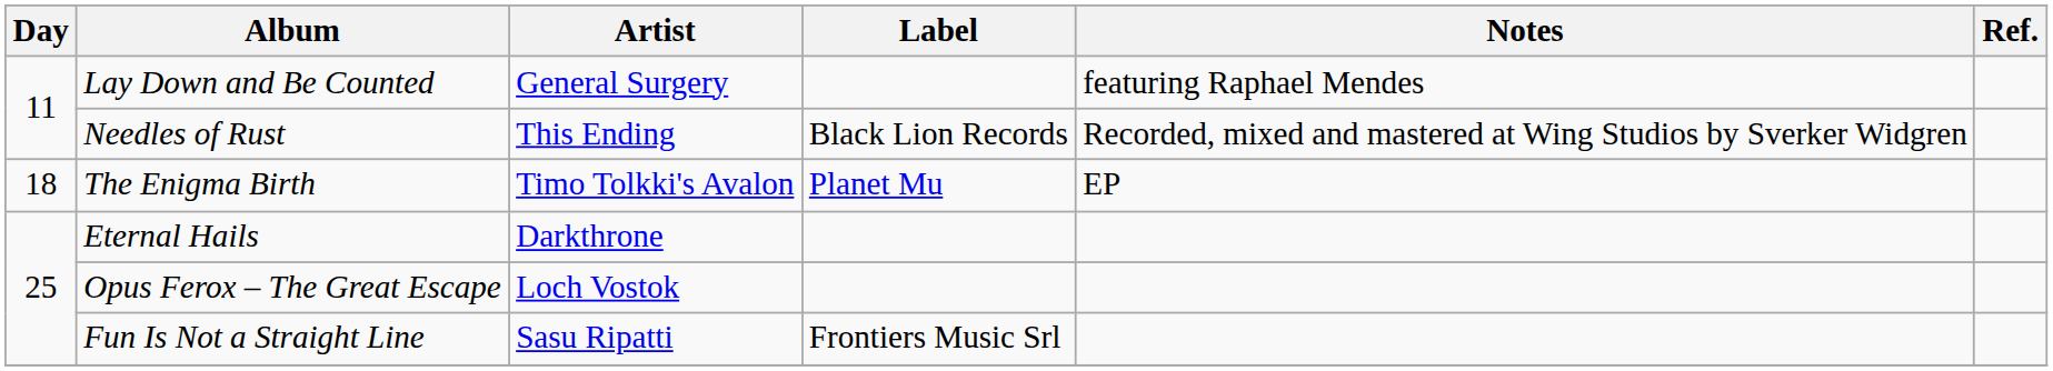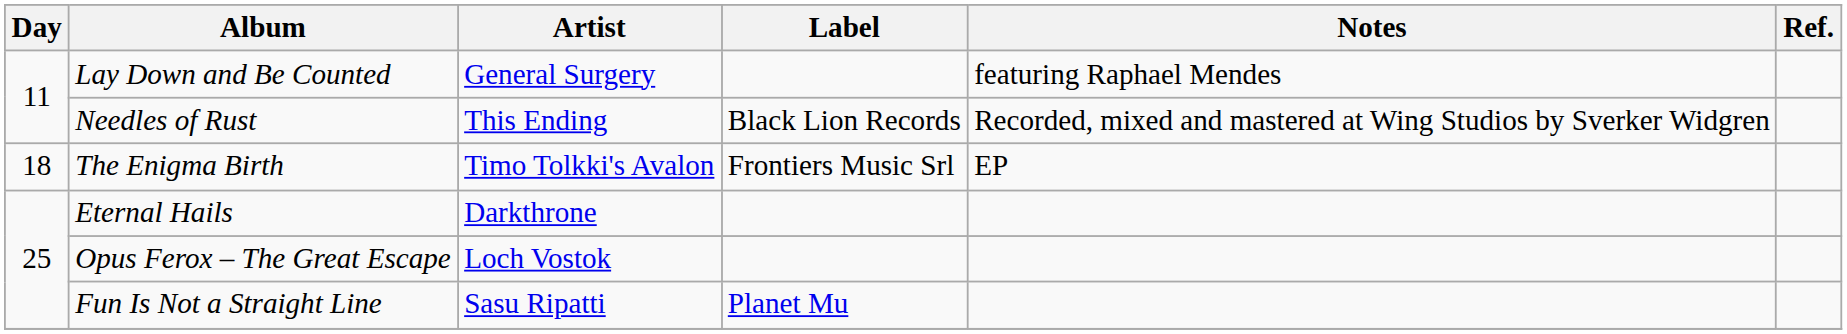 <table class="wikitable">
 <tr>
 <th>Day</th>
 <th>Album</th>
 <th>Artist</th>
 <th>Label</th>
 <th>Notes</th>
 <th>Ref.</th>
 </tr>
 <tr>
 <td rowspan="2" style="text-align:center;">11</td>
 <td><em>Lay Down and Be Counted</em></td>
 <td><a href='#'>General Surgery</a></td>
 <td></td>
 <td>featuring Raphael Mendes</td>
 <td></td>
 </tr>
 <tr>
 <td><em>Needles of Rust</em></td>
 <td><a href='#'>This Ending</a></td>
 <td>Black Lion Records</td>
 <td>Recorded, mixed and mastered at Wing Studios by Sverker Widgren</td>
 <td></td>
 </tr>
 <tr>
 <td rowspan="1" style="text-align:center;">18</td>
 <td><em>The Enigma Birth</em></td>
 <td><a href='#'>Timo Tolkki's Avalon</a></td>
-<td><a href='#'>Planet Mu</a></td>
+<td>Frontiers Music Srl</td>
 <td>EP</td>
 <td></td>
 </tr>
 <tr>
 <td rowspan="3" style="text-align:center;">25</td>
 <td><em>Eternal Hails</em></td>
 <td><a href='#'>Darkthrone</a></td>
 <td></td>
 <td></td>
 <td></td>
 </tr>
 <tr>
 <td><em>Opus Ferox – The Great Escape</em></td>
 <td><a href='#'>Loch Vostok</a></td>
 <td></td>
 <td></td>
 <td></td>
 </tr>
 <tr>
 <td><em>Fun Is Not a Straight Line</em></td>
 <td><a href='#'>Sasu Ripatti</a></td>
-<td>Frontiers Music Srl</td>
+<td><a href='#'>Planet Mu</a></td>
 <td></td>
 <td></td>
 </tr>
 <tr>
 </tr>
 </table>
